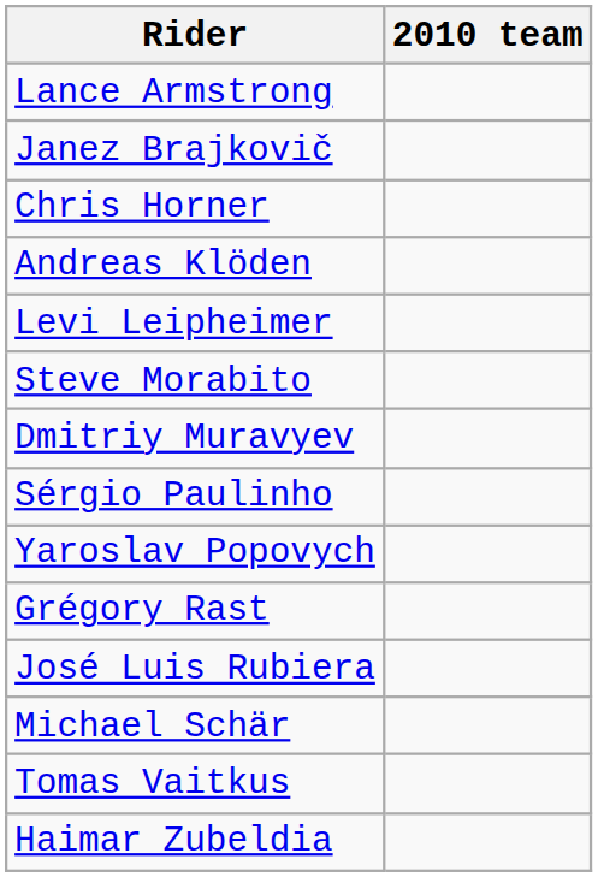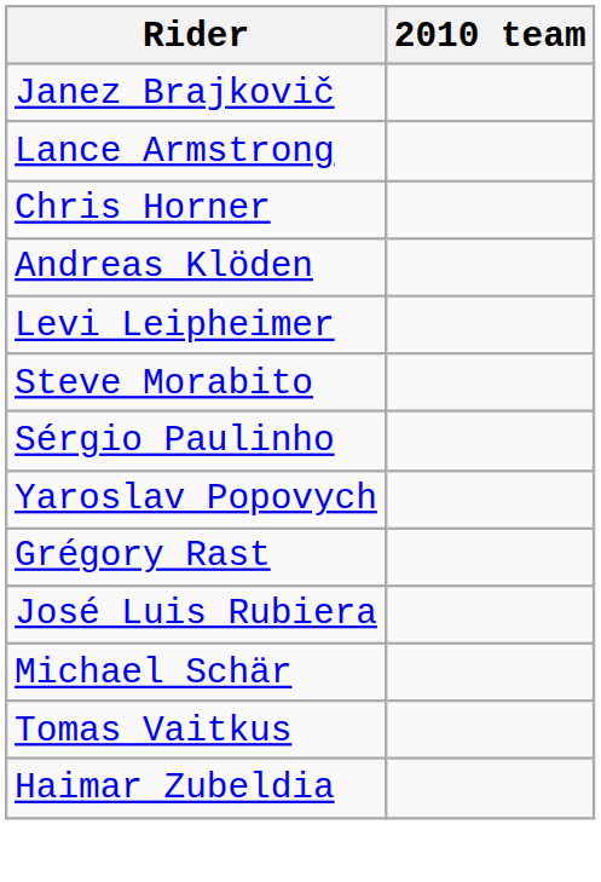 <table class="wikitable">
 <tr>
 <th>Rider</th>
 <th>2010 team</th>
 </tr>
 <tr>
-<td><a href='#'>Lance Armstrong</a></td>
+<td><a href='#'>Janez Brajkovič</a></td>
 <td></td>
 </tr>
 <tr>
-<td><a href='#'>Janez Brajkovič</a></td>
+<td><a href='#'>Lance Armstrong</a></td>
 <td></td>
 </tr>
 <tr>
 <td><a href='#'>Chris Horner</a></td>
 <td></td>
 </tr>
 <tr>
 <td><a href='#'>Andreas Klöden</a></td>
 <td></td>
 </tr>
 <tr>
 <td><a href='#'>Levi Leipheimer</a></td>
 <td></td>
 </tr>
 <tr>
 <td><a href='#'>Steve Morabito</a></td>
-<td></td>
-</tr>
-<tr>
-<td><a href='#'>Dmitriy Muravyev</a></td>
 <td></td>
 </tr>
 <tr>
 <td><a href='#'>Sérgio Paulinho</a></td>
 <td></td>
 </tr>
 <tr>
 <td><a href='#'>Yaroslav Popovych</a></td>
 <td></td>
 </tr>
 <tr>
 <td><a href='#'>Grégory Rast</a></td>
 <td></td>
 </tr>
 <tr>
 <td><a href='#'>José Luis Rubiera</a></td>
 <td></td>
 </tr>
 <tr>
 <td><a href='#'>Michael Schär</a></td>
 <td></td>
 </tr>
 <tr>
 <td><a href='#'>Tomas Vaitkus</a></td>
 <td></td>
 </tr>
 <tr>
 <td><a href='#'>Haimar Zubeldia</a></td>
 <td></td>
 </tr>
 </table>
